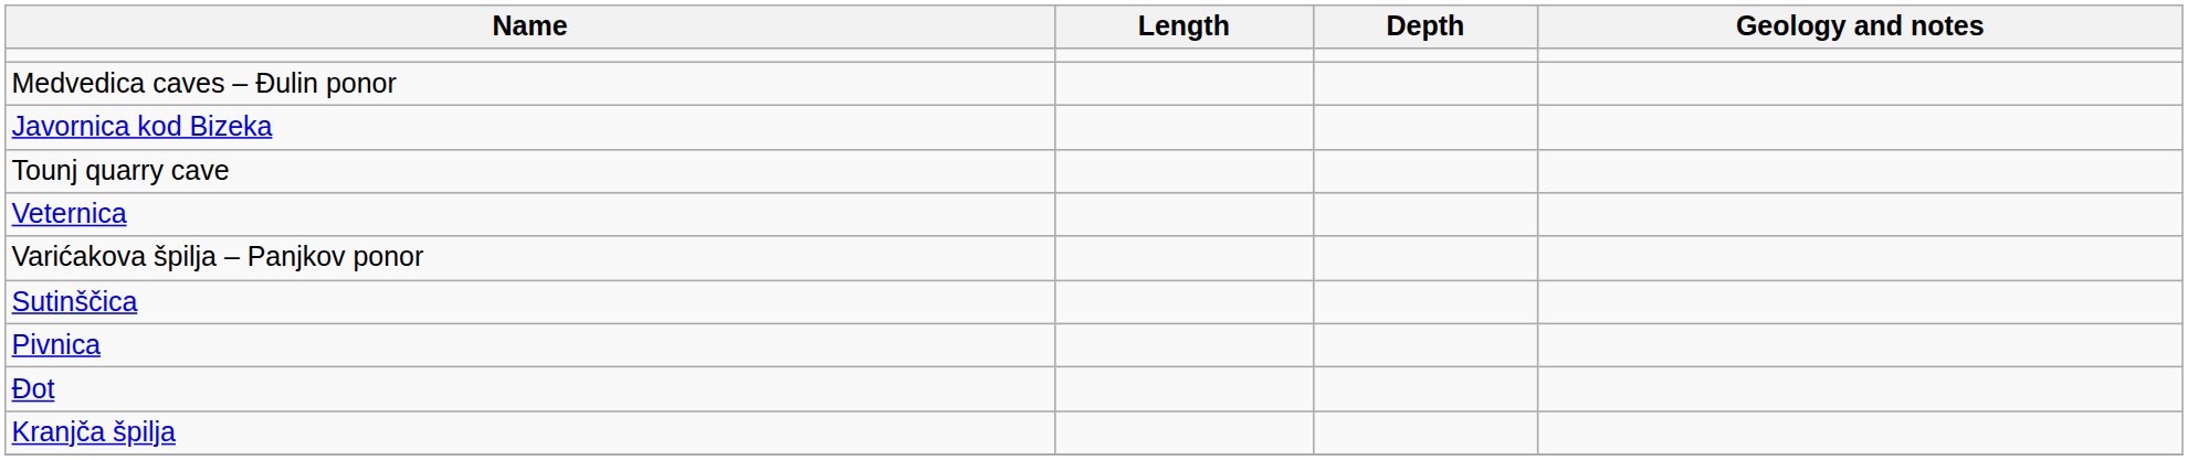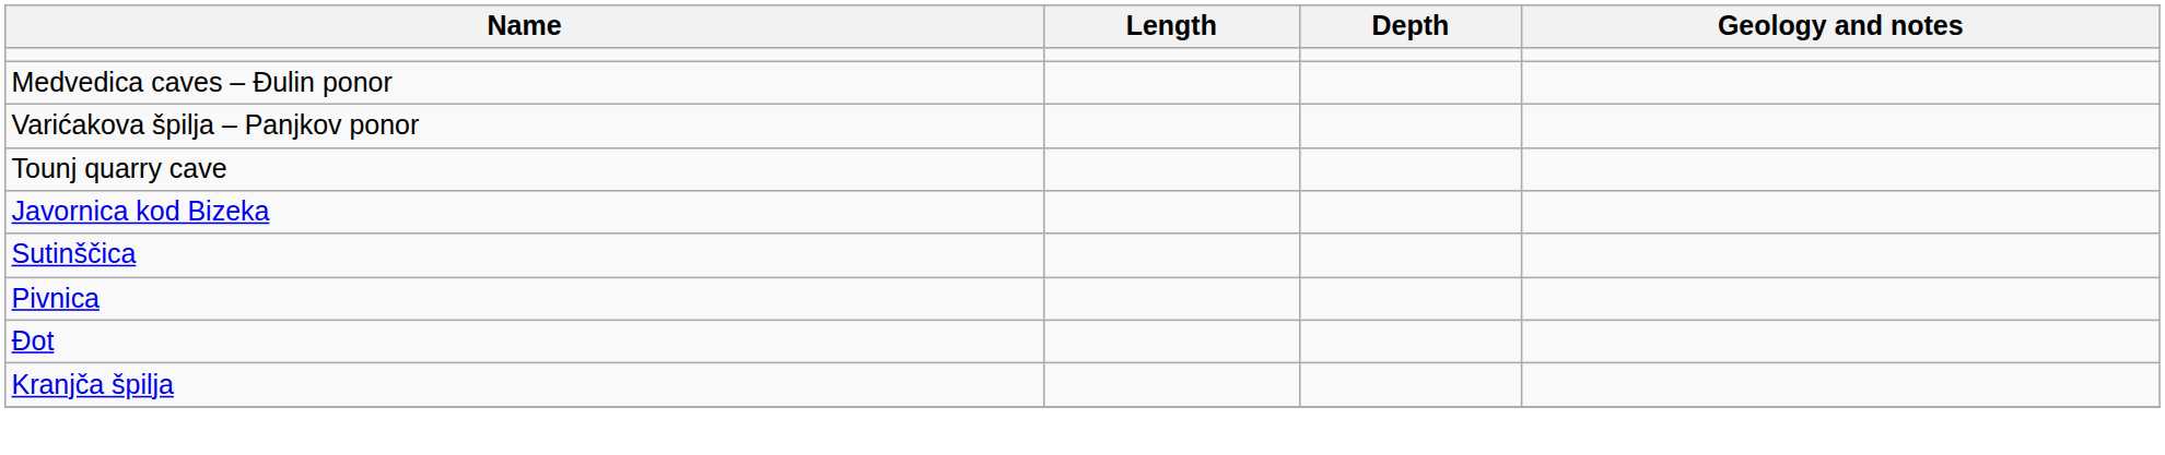 <table class="wikitable sortable" style="width:100%; height:100px;" cellpadding="5">
 <tr>
 <th>Name</th>
 <th>Length</th>
 <th>Depth</th>
 <th class="unsortable">Geology and notes</th>
 </tr>
 <tr>
 <td></td>
 <td></td>
 <td></td>
 <td></td>
 </tr>
 <tr>
 <td>Medvedica caves – Đulin ponor</td>
 <td></td>
 <td></td>
 <td></td>
 </tr>
 <tr>
-<td><a href='#'>Javornica kod Bizeka</a></td>
+<td>Varićakova špilja – Panjkov ponor</td>
 <td></td>
 <td></td>
 <td></td>
 </tr>
 <tr>
 <td>Tounj quarry cave</td>
 <td></td>
 <td></td>
 <td></td>
 </tr>
 <tr>
-<td><a href='#'>Veternica</a></td>
-<td></td>
-<td></td>
-<td></td>
-</tr>
-<tr>
-<td>Varićakova špilja – Panjkov ponor</td>
+<td><a href='#'>Javornica kod Bizeka</a></td>
 <td></td>
 <td></td>
 <td></td>
 </tr>
 <tr>
 <td><a href='#'>Sutinščica</a></td>
 <td></td>
 <td></td>
 <td></td>
 </tr>
 <tr>
 <td><a href='#'>Pivnica</a></td>
 <td></td>
 <td></td>
 <td></td>
 </tr>
 <tr>
 <td><a href='#'>Đot</a></td>
 <td></td>
 <td></td>
 <td></td>
 </tr>
 <tr>
 <td><a href='#'>Kranjča špilja</a></td>
 <td></td>
 <td></td>
 <td></td>
 </tr>
 <tr>
 </tr>
 </table>
